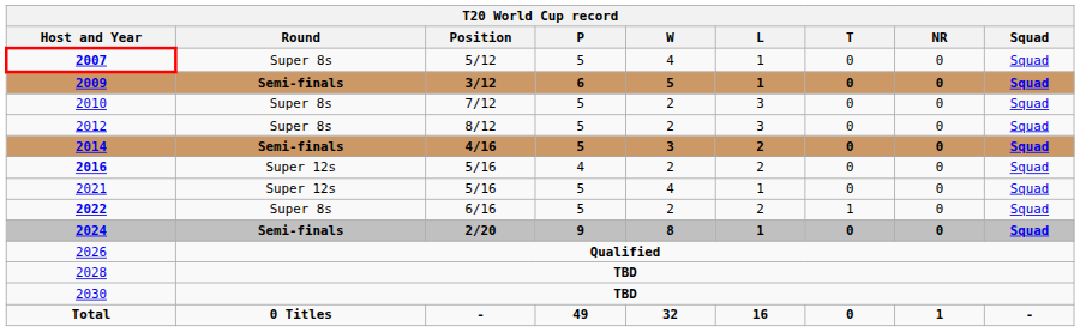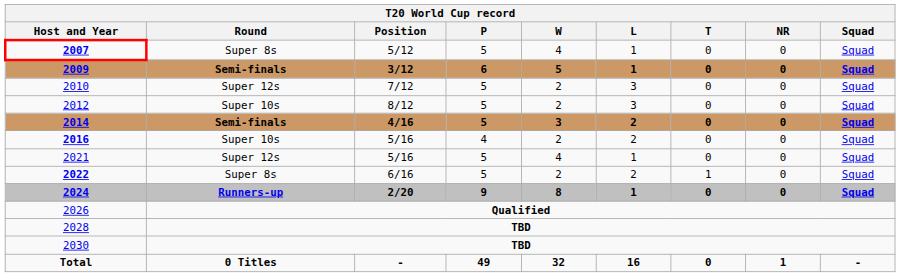 <table class="wikitable" style="text-align: center; width:85%">
 <tr>
 <th colspan=9>T20 World Cup record</th>
 </tr>
 <tr>
 <th width=100>Host and Year</th>
 <th width=150>Round</th>
 <th width=50>Position</th>
 <th width=50>P</th>
 <th width=50>W</th>
 <th width=50>L</th>
 <th width=50>T</th>
 <th width=50>NR</th>
 <th width=50>Squad</th>
 </tr>
 <tr>
 <td style="border: 3px solid red"> <strong><a href='#'>2007</a></strong></td>
 <td>Super 8s</td>
 <td>5/12</td>
 <td>5</td>
 <td>4</td>
 <td>1</td>
 <td>0</td>
 <td>0</td>
 <td><a href='#'>Squad</a></td>
 </tr>
 <tr bgcolor="cc9966">
 <td> <strong><a href='#'>2009</a></strong></td>
 <td><strong>Semi-finals</strong></td>
 <td><strong>3/12</strong></td>
 <td><strong>6</strong></td>
 <td><strong>5</strong></td>
 <td><strong>1</strong></td>
 <td><strong>0</strong></td>
 <td><strong>0</strong></td>
 <td><strong><a href='#'>Squad</a></strong></td>
 </tr>
 <tr>
 <td> <a href='#'>2010</a></td>
-<td>Super 8s</td>
+<td>Super 12s</td>
 <td>7/12</td>
 <td>5</td>
 <td>2</td>
 <td>3</td>
 <td>0</td>
 <td>0</td>
 <td><a href='#'>Squad</a></td>
 </tr>
 <tr>
 <td> <a href='#'>2012</a></td>
-<td>Super 8s</td>
+<td>Super 10s</td>
 <td>8/12</td>
 <td>5</td>
 <td>2</td>
 <td>3</td>
 <td>0</td>
 <td>0</td>
 <td><a href='#'>Squad</a></td>
 </tr>
 <tr bgcolor="cc9966">
 <td> <strong><a href='#'>2014</a></strong></td>
 <td><strong>Semi-finals</strong></td>
 <td><strong>4/16</strong></td>
 <td><strong>5</strong></td>
 <td><strong>3</strong></td>
 <td><strong>2</strong></td>
 <td><strong>0</strong></td>
 <td><strong>0</strong></td>
 <td><strong><a href='#'>Squad</a></strong></td>
 </tr>
 <tr>
 <td> <strong><a href='#'>2016</a></strong></td>
-<td>Super 12s</td>
+<td>Super 10s</td>
 <td>5/16</td>
 <td>4</td>
 <td>2</td>
 <td>2</td>
 <td>0</td>
 <td>0</td>
 <td><a href='#'>Squad</a></td>
 </tr>
 <tr>
 <td>  <a href='#'>2021</a></td>
 <td>Super 12s</td>
 <td>5/16</td>
 <td>5</td>
 <td>4</td>
 <td>1</td>
 <td>0</td>
 <td>0</td>
 <td><a href='#'>Squad</a></td>
 </tr>
 <tr>
 <td> <strong><a href='#'>2022</a></strong></td>
 <td>Super 8s</td>
 <td>6/16</td>
 <td>5</td>
 <td>2</td>
 <td>2</td>
 <td>1</td>
 <td>0</td>
 <td><a href='#'>Squad</a></td>
 </tr>
 <tr style="background:silver;">
 <td>  <strong><a href='#'>2024</a></strong></td>
-<td><strong>Semi-finals</strong></td>
+<td><a href='#'><strong>Runners-up</strong></a></td>
 <td><strong>2/20</strong></td>
 <td><strong>9</strong></td>
 <td><strong>8</strong></td>
 <td><strong>1</strong></td>
 <td><strong>0</strong></td>
 <td><strong>0</strong></td>
 <td><a href='#'><strong>Squad</strong></a></td>
 </tr>
 <tr>
 <td>  <a href='#'>2026</a></td>
 <td colspan=9><strong>Qualified</strong></td>
 </tr>
 <tr>
 <td>  <a href='#'>2028</a></td>
 <td colspan=8><strong>TBD</strong></td>
 </tr>
 <tr>
 <td>    <a href='#'>2030</a></td>
 <td colspan=8><strong>TBD</strong></td>
 </tr>
 <tr>
 <td><strong>Total</strong></td>
 <td><strong>0 Titles</strong></td>
 <td><strong>-</strong></td>
 <td><strong>49</strong></td>
 <td><strong>32</strong></td>
 <td><strong>16</strong></td>
 <td><strong>0</strong></td>
 <td><strong>1</strong></td>
 <td><strong>-</strong></td>
 </tr>
 </table>
